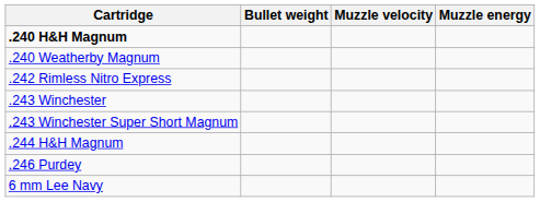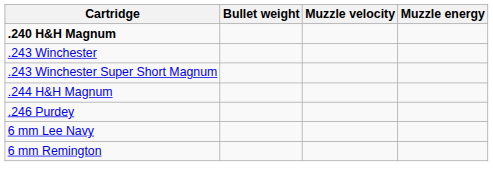 <table class="wikitable sortable" style="margin:auto;">
 <tr>
 <th>Cartridge</th>
 <th>Bullet weight</th>
 <th>Muzzle velocity</th>
 <th>Muzzle energy</th>
 </tr>
 <tr>
 <td><strong>.240 H&H Magnum</strong></td>
-<td></td>
-<td></td>
-<td></td>
-</tr>
-<tr>
-<td><a href='#'>.240 Weatherby Magnum</a></td>
-<td></td>
-<td></td>
-<td></td>
-</tr>
-<tr>
-<td><a href='#'>.242 Rimless Nitro Express</a></td>
 <td></td>
 <td></td>
 <td></td>
 </tr>
 <tr>
 <td><a href='#'>.243 Winchester</a></td>
 <td></td>
 <td></td>
 <td></td>
 </tr>
 <tr>
 <td><a href='#'>.243 Winchester Super Short Magnum</a></td>
 <td></td>
 <td></td>
 <td></td>
 </tr>
 <tr>
 <td><a href='#'>.244 H&H Magnum</a></td>
 <td></td>
 <td></td>
 <td></td>
 </tr>
 <tr>
 <td><a href='#'>.246 Purdey</a></td>
 <td></td>
 <td></td>
 <td></td>
 </tr>
 <tr>
 <td><a href='#'>6 mm Lee Navy</a></td>
 <td></td>
 <td></td>
 <td></td>
 </tr>
+<tr>
+<td><a href='#'>6 mm Remington</a></td>
+<td></td>
+<td></td>
+<td></td>
+</tr>
 </table>
